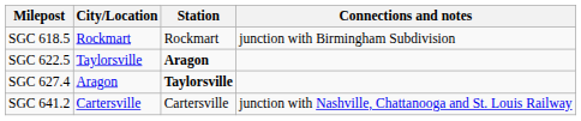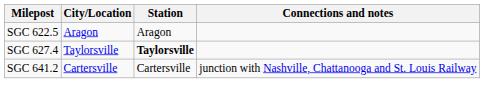 <table class="wikitable">
 <tr>
 <th>Milepost</th>
 <th>City/Location</th>
 <th>Station</th>
 <th>Connections and notes</th>
 </tr>
 <tr>
-<td>SGC 618.5</td>
-<td><a href='#'>Rockmart</a></td>
-<td>Rockmart</td>
-<td>junction with Birmingham Subdivision</td>
-</tr>
-<tr>
 <td>SGC 622.5</td>
-<td><a href='#'>Taylorsville</a></td>
-<td><strong>Aragon</strong></td>
+<td><a href='#'>Aragon</a></td>
+<td>Aragon</td>
 <td></td>
 </tr>
 <tr>
 <td>SGC 627.4</td>
-<td><a href='#'>Aragon</a></td>
+<td><a href='#'>Taylorsville</a></td>
 <td><strong>Taylorsville</strong></td>
 <td></td>
 </tr>
 <tr>
 <td>SGC 641.2</td>
 <td><a href='#'>Cartersville</a></td>
 <td>Cartersville</td>
 <td>junction with <a href='#'>Nashville, Chattanooga and St. Louis Railway</a></td>
 </tr>
 </table>
